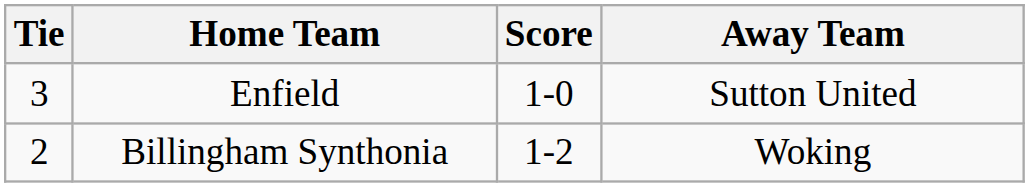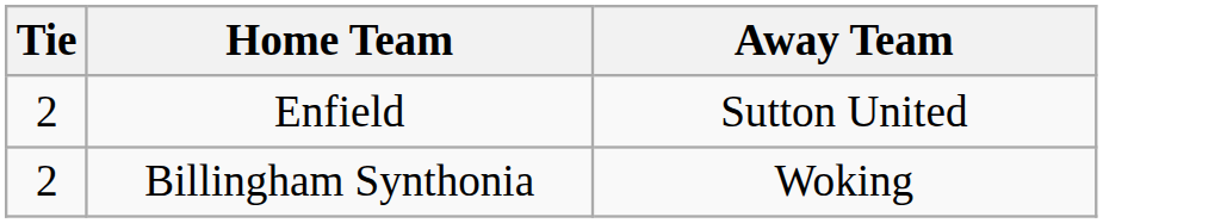 <table class="wikitable" style="text-align:center;">
 <tr>
 <th width=20>Tie</th>
 <th width=175>Home Team</th>
-<th width=20>Score</th>
 <th width=175>Away Team</th>
 </tr>
 <tr>
-<td>3</td>
+<td>2</td>
 <td>Enfield</td>
-<td>1-0</td>
 <td>Sutton United</td>
 </tr>
 <tr>
 <td>2</td>
 <td>Billingham Synthonia</td>
-<td>1-2</td>
 <td>Woking</td>
 </tr>
 </table>
